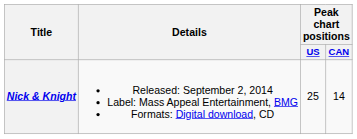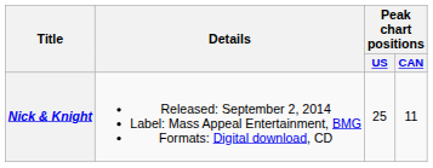 <table class="wikitable plainrowheaders" style="text-align:center;" border="1">
 <tr>
 <th scope="col" rowspan="2">Title</th>
 <th scope="col" rowspan="2">Details</th>
 <th scope="col" colspan="2">Peak chart positions</th>
 </tr>
 <tr>
 <th scope="col" style="width:2em; font-size:90%;"><a href='#'>US</a><br></th>
 <th scope="col" style="width:2em; font-size:90%;"><a href='#'>CAN</a><br></th>
 </tr>
 <tr>
 <th scope="row"><em><a href='#'>Nick & Knight</a></em></th>
 <td><br><ul><li>Released: September 2, 2014</li><li>Label: Mass Appeal Entertainment, <a href='#'>BMG</a></li><li>Formats: <a href='#'>Digital download</a>, CD</li></ul></td>
 <td>25</td>
-<td>14</td>
+<td>11</td>
 </tr>
 </table>
